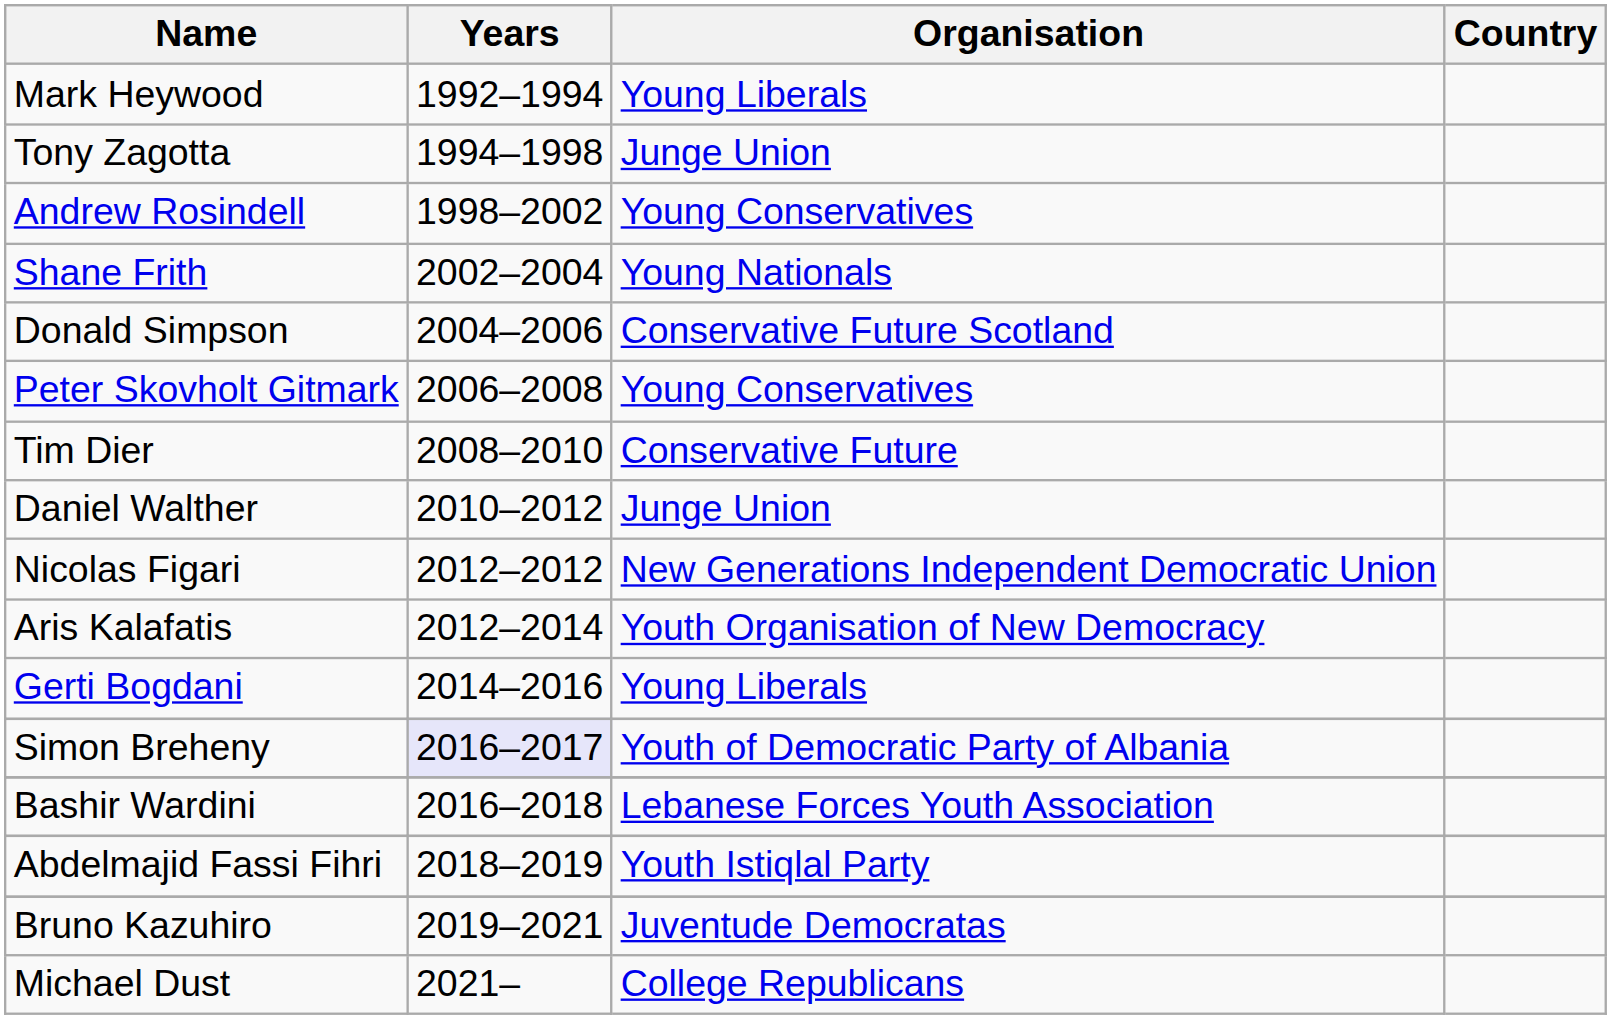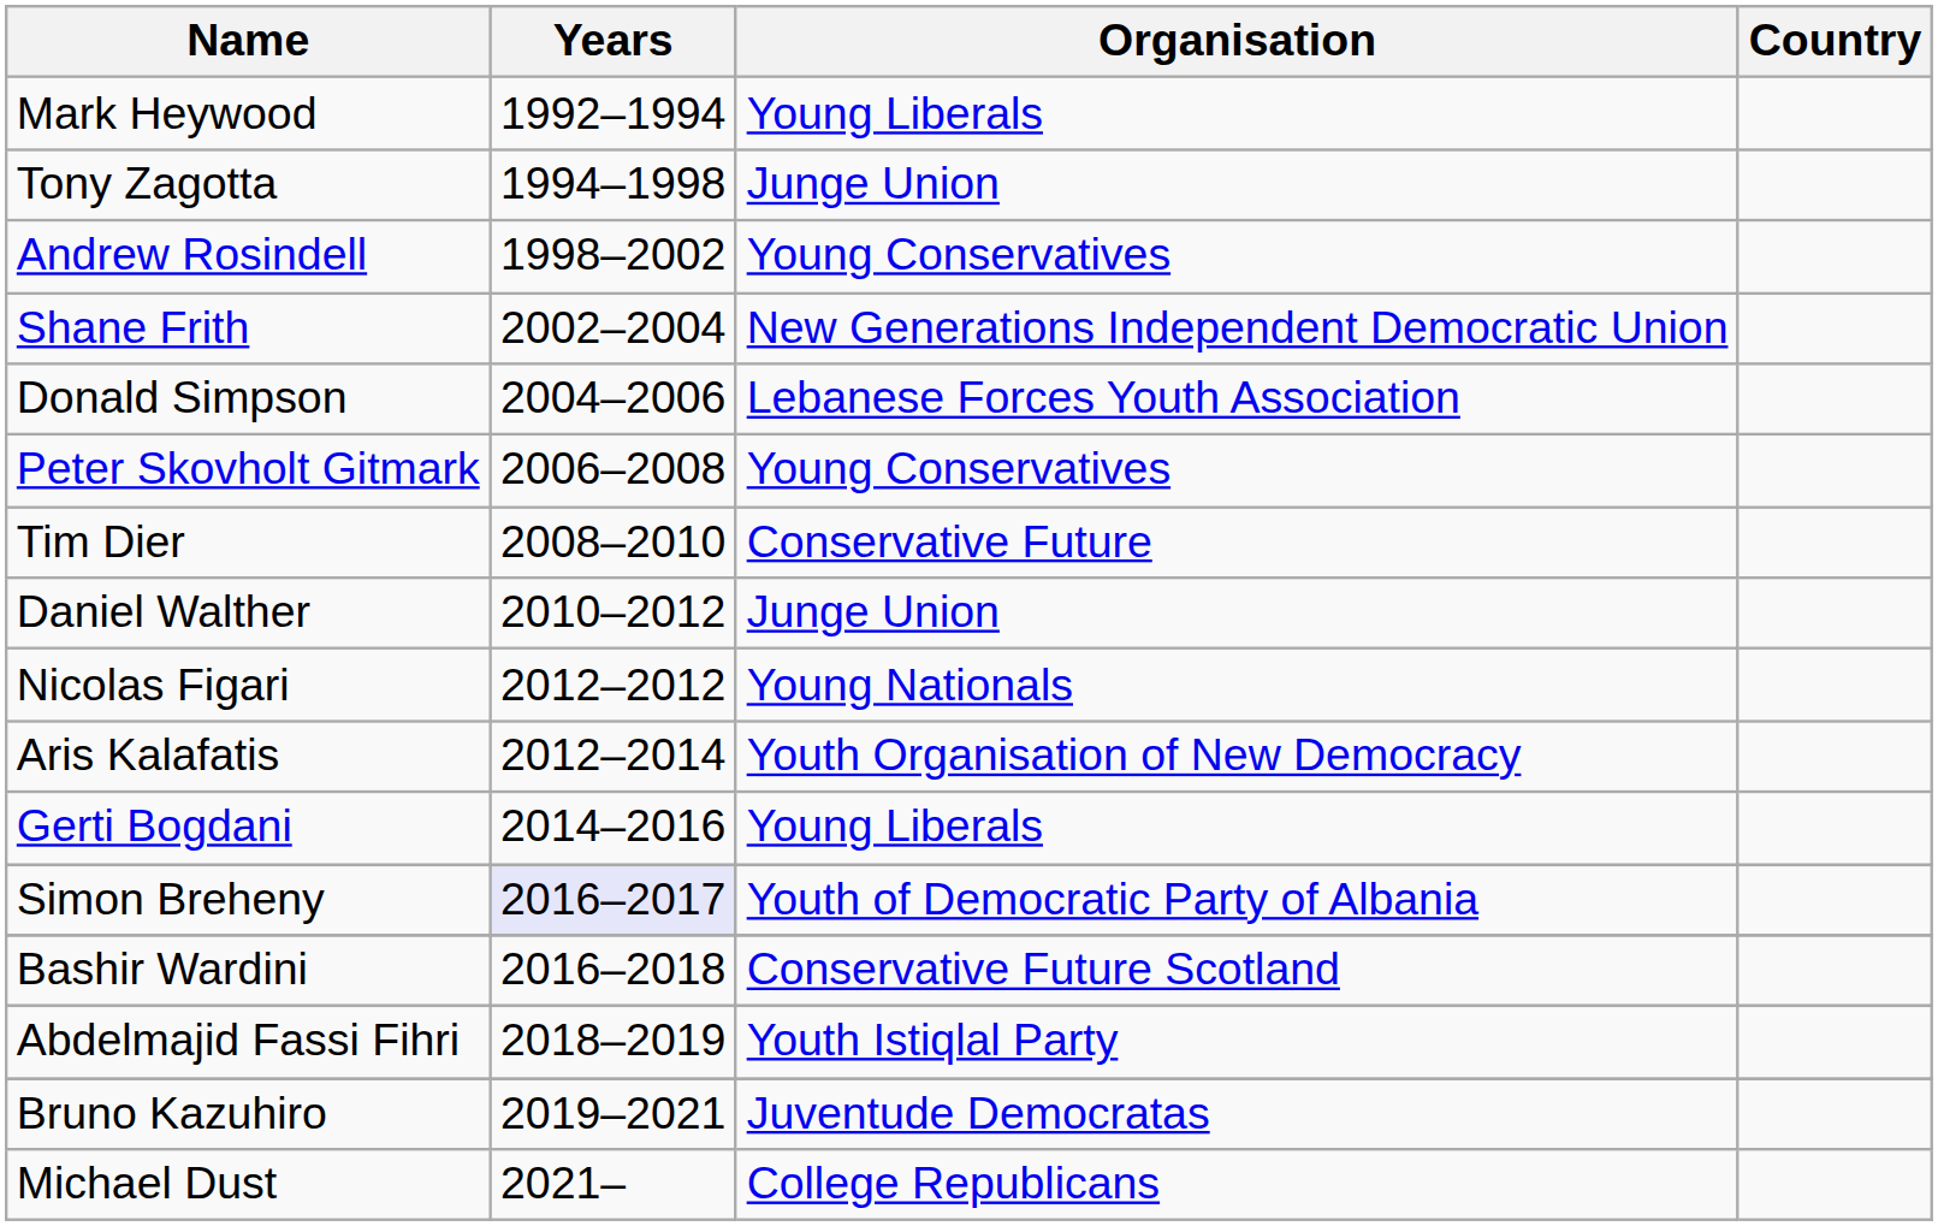 <table class="wikitable sortable"}>
 <tr bgcolor="#cccccc">
 <th>Name</th>
 <th>Years</th>
 <th>Organisation</th>
 <th>Country</th>
 </tr>
 <tr>
 <td>Mark Heywood</td>
 <td>1992–1994</td>
 <td><a href='#'>Young Liberals</a></td>
 <td></td>
 </tr>
 <tr>
 <td>Tony Zagotta</td>
 <td>1994–1998</td>
 <td><a href='#'>Junge Union</a></td>
 <td></td>
 </tr>
 <tr>
 <td><a href='#'>Andrew Rosindell</a></td>
 <td>1998–2002</td>
 <td><a href='#'>Young Conservatives</a></td>
 <td></td>
 </tr>
 <tr>
 <td><a href='#'>Shane Frith</a></td>
 <td>2002–2004</td>
-<td><a href='#'>Young Nationals</a></td>
+<td><a href='#'>New Generations Independent Democratic Union</a></td>
 <td></td>
 </tr>
 <tr>
 <td>Donald Simpson</td>
 <td>2004–2006</td>
-<td><a href='#'>Conservative Future Scotland</a></td>
+<td><a href='#'>Lebanese Forces Youth Association</a></td>
 <td></td>
 </tr>
 <tr>
 <td><a href='#'>Peter Skovholt Gitmark</a></td>
 <td>2006–2008</td>
 <td><a href='#'>Young Conservatives</a></td>
 <td></td>
 </tr>
 <tr>
 <td>Tim Dier</td>
 <td>2008–2010</td>
 <td><a href='#'>Conservative Future</a></td>
 <td></td>
 </tr>
 <tr>
 <td>Daniel Walther</td>
 <td>2010–2012</td>
 <td><a href='#'>Junge Union</a></td>
 <td></td>
 </tr>
 <tr>
 <td>Nicolas Figari</td>
 <td>2012–2012</td>
-<td><a href='#'>New Generations Independent Democratic Union</a></td>
+<td><a href='#'>Young Nationals</a></td>
 <td></td>
 </tr>
 <tr>
 <td>Aris Kalafatis</td>
 <td>2012–2014</td>
 <td><a href='#'>Youth Organisation of New Democracy</a></td>
 <td></td>
 </tr>
 <tr>
 <td><a href='#'>Gerti Bogdani</a></td>
 <td>2014–2016</td>
 <td><a href='#'>Young Liberals</a></td>
 <td></td>
 </tr>
 <tr>
 </tr>
 <tr>
 <td>Simon Breheny</td>
 <td style="background: lavender;">2016–2017</td>
 <td><a href='#'>Youth of Democratic Party of Albania</a></td>
 <td></td>
 </tr>
 <tr>
 </tr>
 <tr>
 <td>Bashir Wardini</td>
 <td>2016–2018</td>
-<td><a href='#'>Lebanese Forces Youth Association</a></td>
+<td><a href='#'>Conservative Future Scotland</a></td>
 <td></td>
 </tr>
 <tr>
 </tr>
 <tr>
 <td>Abdelmajid Fassi Fihri</td>
 <td>2018–2019</td>
 <td><a href='#'>Youth Istiqlal Party</a></td>
 <td></td>
 </tr>
 <tr>
 </tr>
 <tr>
 <td>Bruno Kazuhiro</td>
 <td>2019–2021</td>
 <td><a href='#'>Juventude Democratas</a></td>
 <td></td>
 </tr>
 <tr>
 <td>Michael Dust</td>
 <td>2021–</td>
 <td><a href='#'>College Republicans</a></td>
 <td></td>
 </tr>
 </table>
